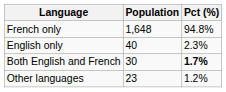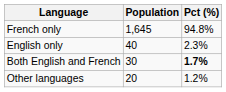 <table class="wikitable">
 <tr>
 <th>Language</th>
 <th>Population</th>
 <th>Pct (%)</th>
 </tr>
 <tr>
 <td>French only</td>
-<td>1,648</td>
+<td>1,645</td>
 <td>94.8%</td>
 </tr>
 <tr>
 <td>English only</td>
 <td>40</td>
 <td>2.3%</td>
 </tr>
 <tr>
 <td>Both English and French</td>
 <td>30</td>
 <td><strong>1.7%</strong></td>
 </tr>
 <tr>
 <td>Other languages</td>
-<td>23</td>
+<td>20</td>
 <td>1.2%</td>
 </tr>
 </table>
